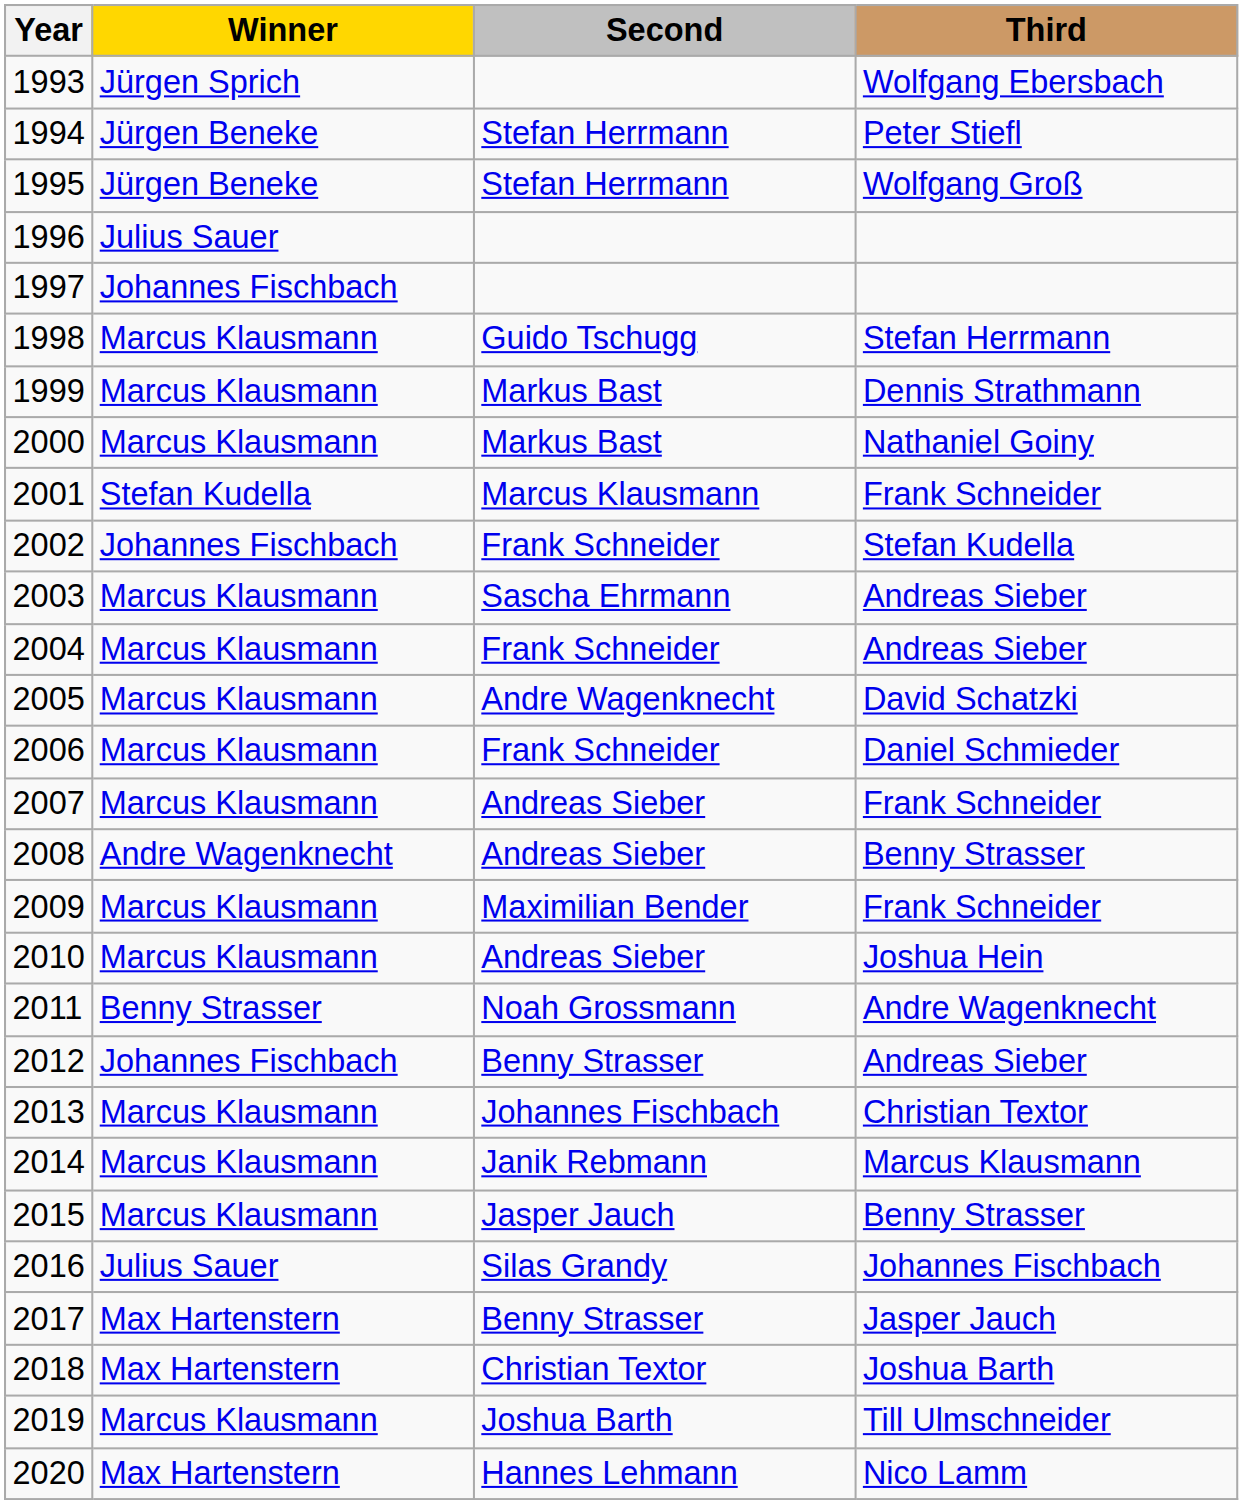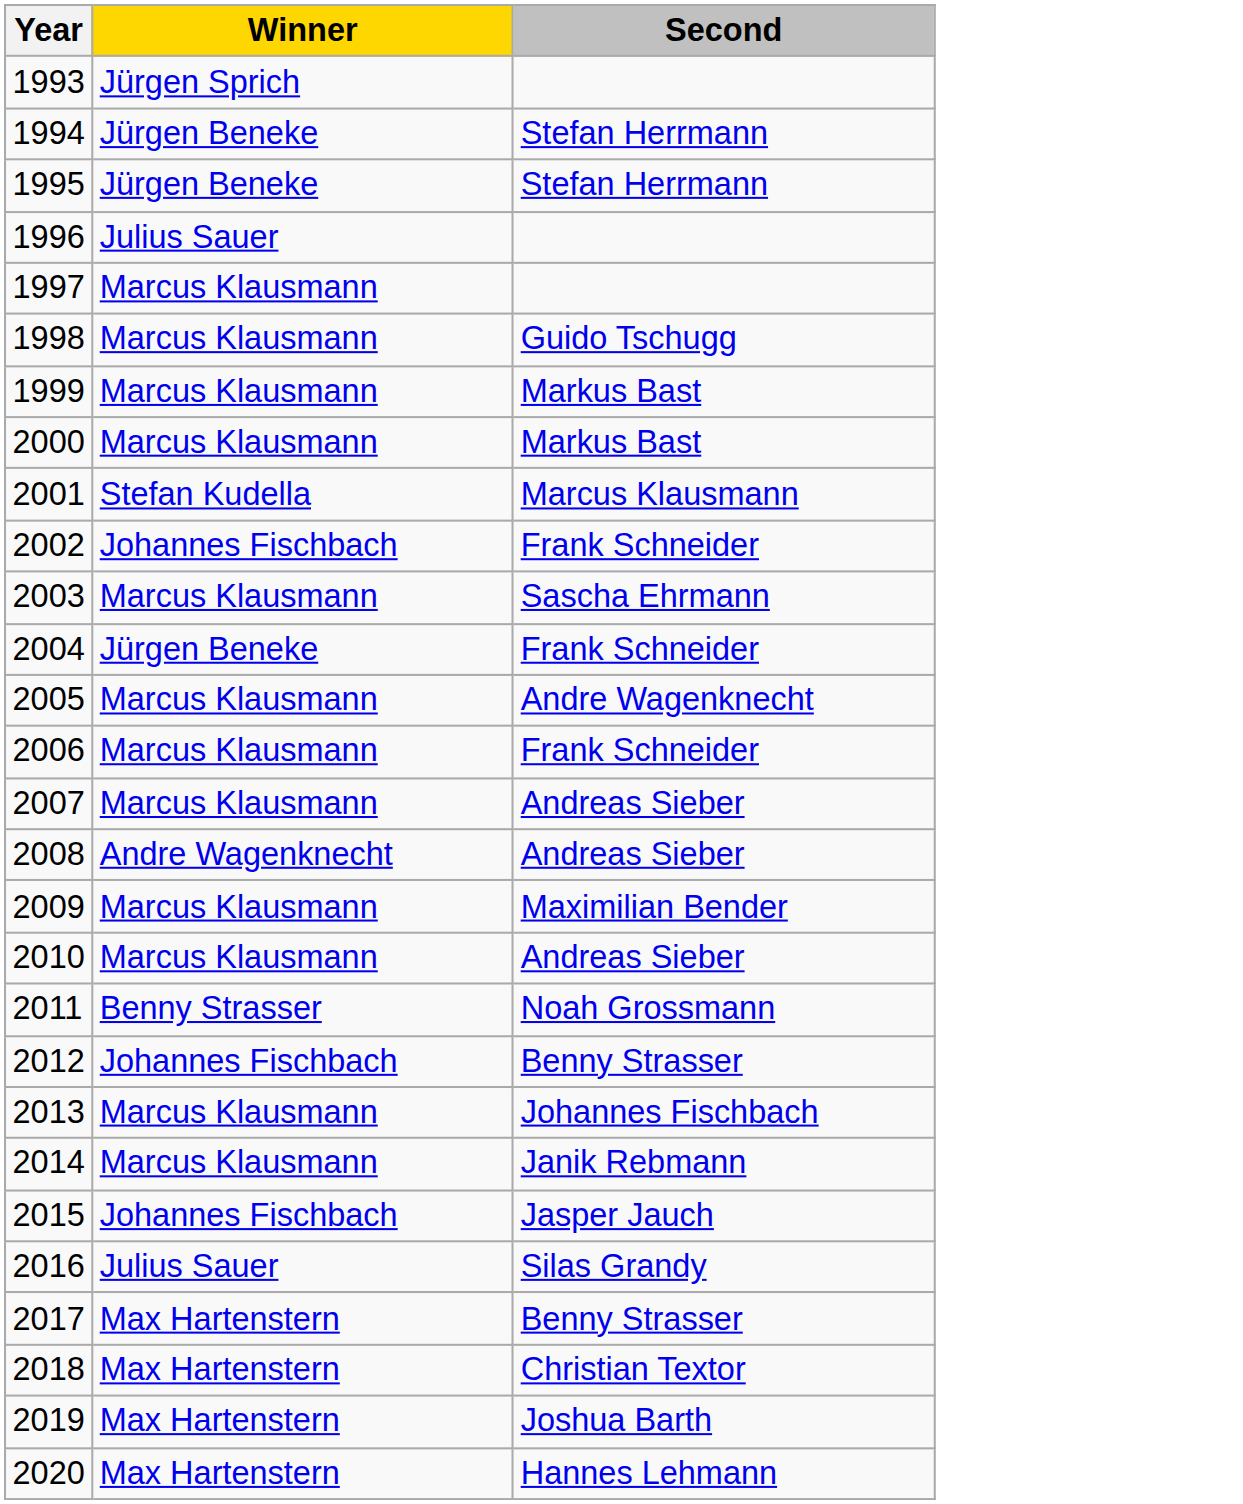 <table class="wikitable sortable">
 <tr>
 <th>Year</th>
 <th scope=col colspan=1 style="width:200px; background: gold;">Winner</th>
 <th scope=col colspan=1 style="width:200px; background: silver;">Second</th>
-<th scope=col colspan=1 style="width:200px; background: #cc9966;">Third</th>
 </tr>
 <tr>
 <td>1993</td>
 <td><a href='#'>Jürgen Sprich</a></td>
 <td></td>
-<td><a href='#'>Wolfgang Ebersbach</a></td>
 </tr>
 <tr>
 <td>1994</td>
 <td><a href='#'>Jürgen Beneke</a></td>
 <td><a href='#'>Stefan Herrmann</a></td>
-<td><a href='#'>Peter Stiefl</a></td>
 </tr>
 <tr>
 <td>1995</td>
 <td><a href='#'>Jürgen Beneke</a></td>
 <td><a href='#'>Stefan Herrmann</a></td>
-<td><a href='#'>Wolfgang Groß</a></td>
 </tr>
 <tr>
 <td>1996</td>
 <td><a href='#'>Julius Sauer</a></td>
 <td></td>
-<td></td>
 </tr>
 <tr>
 <td>1997</td>
-<td><a href='#'>Johannes Fischbach</a></td>
-<td></td>
+<td><a href='#'>Marcus Klausmann</a></td>
 <td></td>
 </tr>
 <tr>
 <td>1998</td>
 <td><a href='#'>Marcus Klausmann</a></td>
 <td><a href='#'>Guido Tschugg</a></td>
-<td><a href='#'>Stefan Herrmann</a></td>
 </tr>
 <tr>
 <td>1999</td>
 <td><a href='#'>Marcus Klausmann</a></td>
 <td><a href='#'>Markus Bast</a></td>
-<td><a href='#'>Dennis Strathmann</a></td>
 </tr>
 <tr>
 <td>2000</td>
 <td><a href='#'>Marcus Klausmann</a></td>
 <td><a href='#'>Markus Bast</a></td>
-<td><a href='#'>Nathaniel Goiny</a></td>
 </tr>
 <tr>
 <td>2001</td>
 <td><a href='#'>Stefan Kudella</a></td>
 <td><a href='#'>Marcus Klausmann</a></td>
-<td><a href='#'>Frank Schneider</a></td>
 </tr>
 <tr>
 <td>2002</td>
 <td><a href='#'>Johannes Fischbach</a></td>
 <td><a href='#'>Frank Schneider</a></td>
-<td><a href='#'>Stefan Kudella</a></td>
 </tr>
 <tr>
 <td>2003</td>
 <td><a href='#'>Marcus Klausmann</a></td>
 <td><a href='#'>Sascha Ehrmann</a></td>
-<td><a href='#'>Andreas Sieber</a></td>
 </tr>
 <tr>
 <td>2004</td>
-<td><a href='#'>Marcus Klausmann</a></td>
+<td><a href='#'>Jürgen Beneke</a></td>
 <td><a href='#'>Frank Schneider</a></td>
-<td><a href='#'>Andreas Sieber</a></td>
 </tr>
 <tr>
 <td>2005</td>
 <td><a href='#'>Marcus Klausmann</a></td>
 <td><a href='#'>Andre Wagenknecht</a></td>
-<td><a href='#'>David Schatzki</a></td>
 </tr>
 <tr>
 <td>2006</td>
 <td><a href='#'>Marcus Klausmann</a></td>
 <td><a href='#'>Frank Schneider</a></td>
-<td><a href='#'>Daniel Schmieder</a></td>
 </tr>
 <tr>
 <td>2007</td>
 <td><a href='#'>Marcus Klausmann</a></td>
 <td><a href='#'>Andreas Sieber</a></td>
-<td><a href='#'>Frank Schneider</a></td>
 </tr>
 <tr>
 <td>2008</td>
 <td><a href='#'>Andre Wagenknecht</a></td>
 <td><a href='#'>Andreas Sieber</a></td>
-<td><a href='#'>Benny Strasser</a></td>
 </tr>
 <tr>
 <td>2009</td>
 <td><a href='#'>Marcus Klausmann</a></td>
 <td><a href='#'>Maximilian Bender</a></td>
-<td><a href='#'>Frank Schneider</a></td>
 </tr>
 <tr>
 <td>2010</td>
 <td><a href='#'>Marcus Klausmann</a></td>
 <td><a href='#'>Andreas Sieber</a></td>
-<td><a href='#'>Joshua Hein</a></td>
 </tr>
 <tr>
 <td>2011</td>
 <td><a href='#'>Benny Strasser</a></td>
 <td><a href='#'>Noah Grossmann</a></td>
-<td><a href='#'>Andre Wagenknecht</a></td>
 </tr>
 <tr>
 <td>2012</td>
 <td><a href='#'>Johannes Fischbach</a></td>
 <td><a href='#'>Benny Strasser</a></td>
-<td><a href='#'>Andreas Sieber</a></td>
 </tr>
 <tr>
 <td>2013</td>
 <td><a href='#'>Marcus Klausmann</a></td>
 <td><a href='#'>Johannes Fischbach</a></td>
-<td><a href='#'>Christian Textor</a></td>
 </tr>
 <tr>
 <td>2014</td>
 <td><a href='#'>Marcus Klausmann</a></td>
 <td><a href='#'>Janik Rebmann</a></td>
-<td><a href='#'>Marcus Klausmann</a></td>
 </tr>
 <tr>
 <td>2015</td>
-<td><a href='#'>Marcus Klausmann</a></td>
+<td><a href='#'>Johannes Fischbach</a></td>
 <td><a href='#'>Jasper Jauch</a></td>
-<td><a href='#'>Benny Strasser</a></td>
 </tr>
 <tr>
 <td>2016</td>
 <td><a href='#'>Julius Sauer</a></td>
 <td><a href='#'>Silas Grandy</a></td>
-<td><a href='#'>Johannes Fischbach</a></td>
 </tr>
 <tr>
 <td>2017</td>
 <td><a href='#'>Max Hartenstern</a></td>
 <td><a href='#'>Benny Strasser</a></td>
-<td><a href='#'>Jasper Jauch</a></td>
 </tr>
 <tr>
 <td>2018</td>
 <td><a href='#'>Max Hartenstern</a></td>
 <td><a href='#'>Christian Textor</a></td>
-<td><a href='#'>Joshua Barth</a></td>
 </tr>
 <tr>
 <td>2019</td>
-<td><a href='#'>Marcus Klausmann</a></td>
+<td><a href='#'>Max Hartenstern</a></td>
 <td><a href='#'>Joshua Barth</a></td>
-<td><a href='#'>Till Ulmschneider</a></td>
 </tr>
 <tr>
 <td>2020</td>
 <td><a href='#'>Max Hartenstern</a></td>
 <td><a href='#'>Hannes Lehmann </a></td>
-<td><a href='#'>Nico Lamm</a></td>
 </tr>
 </table>
